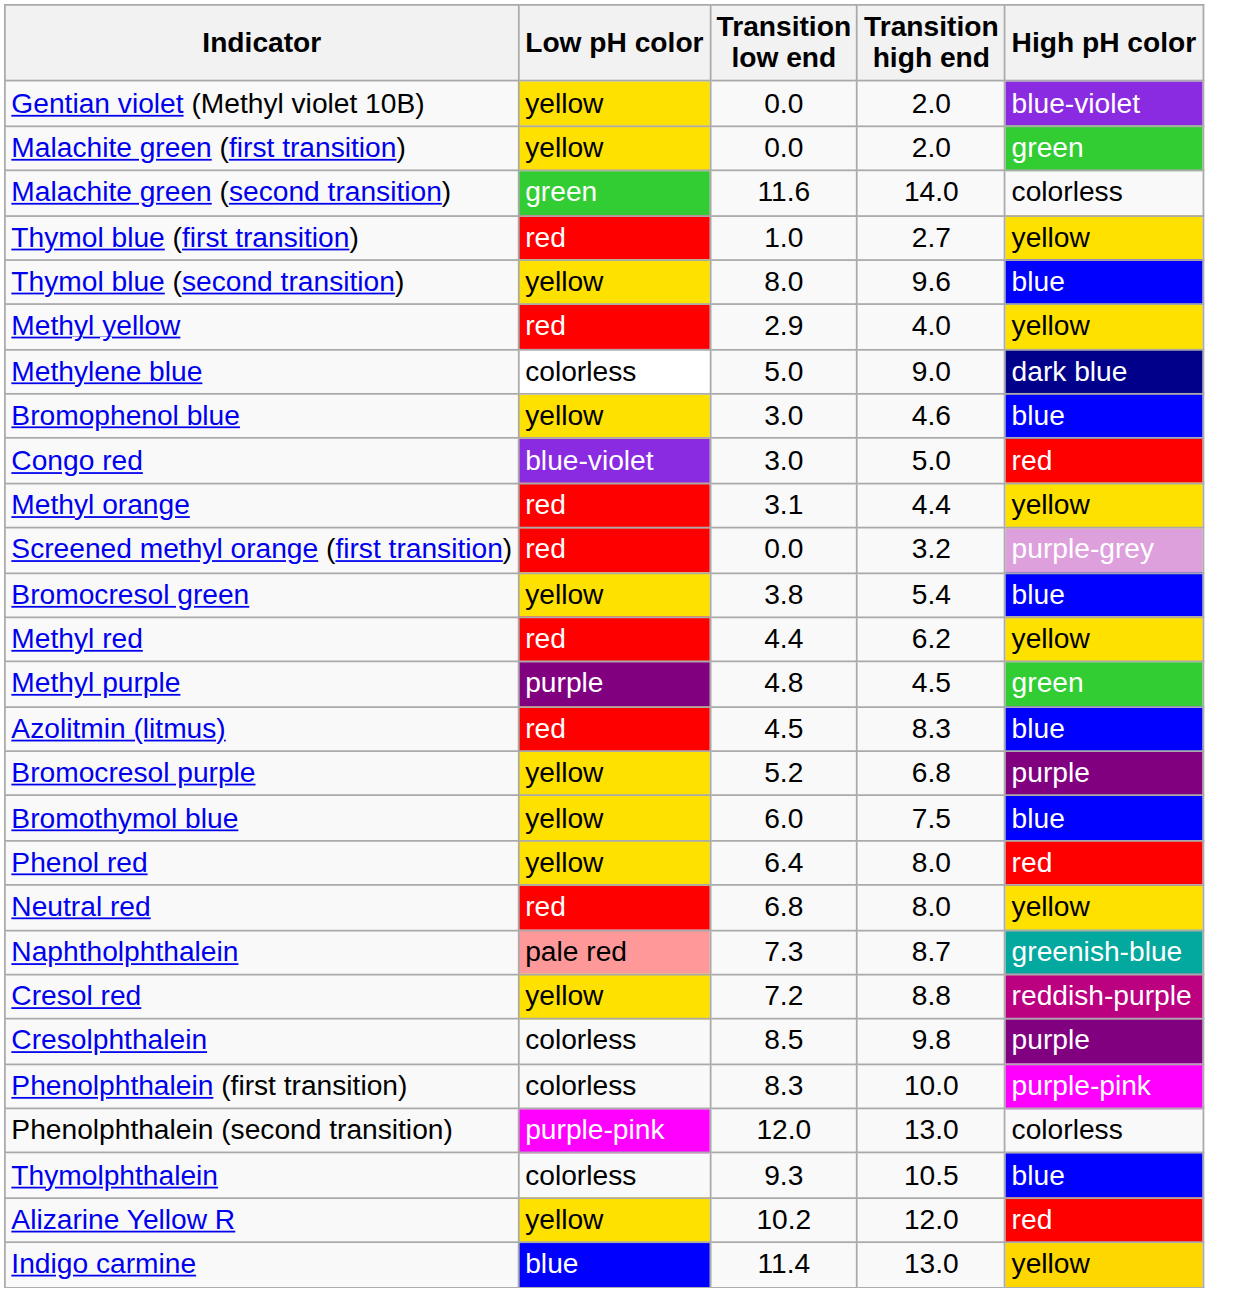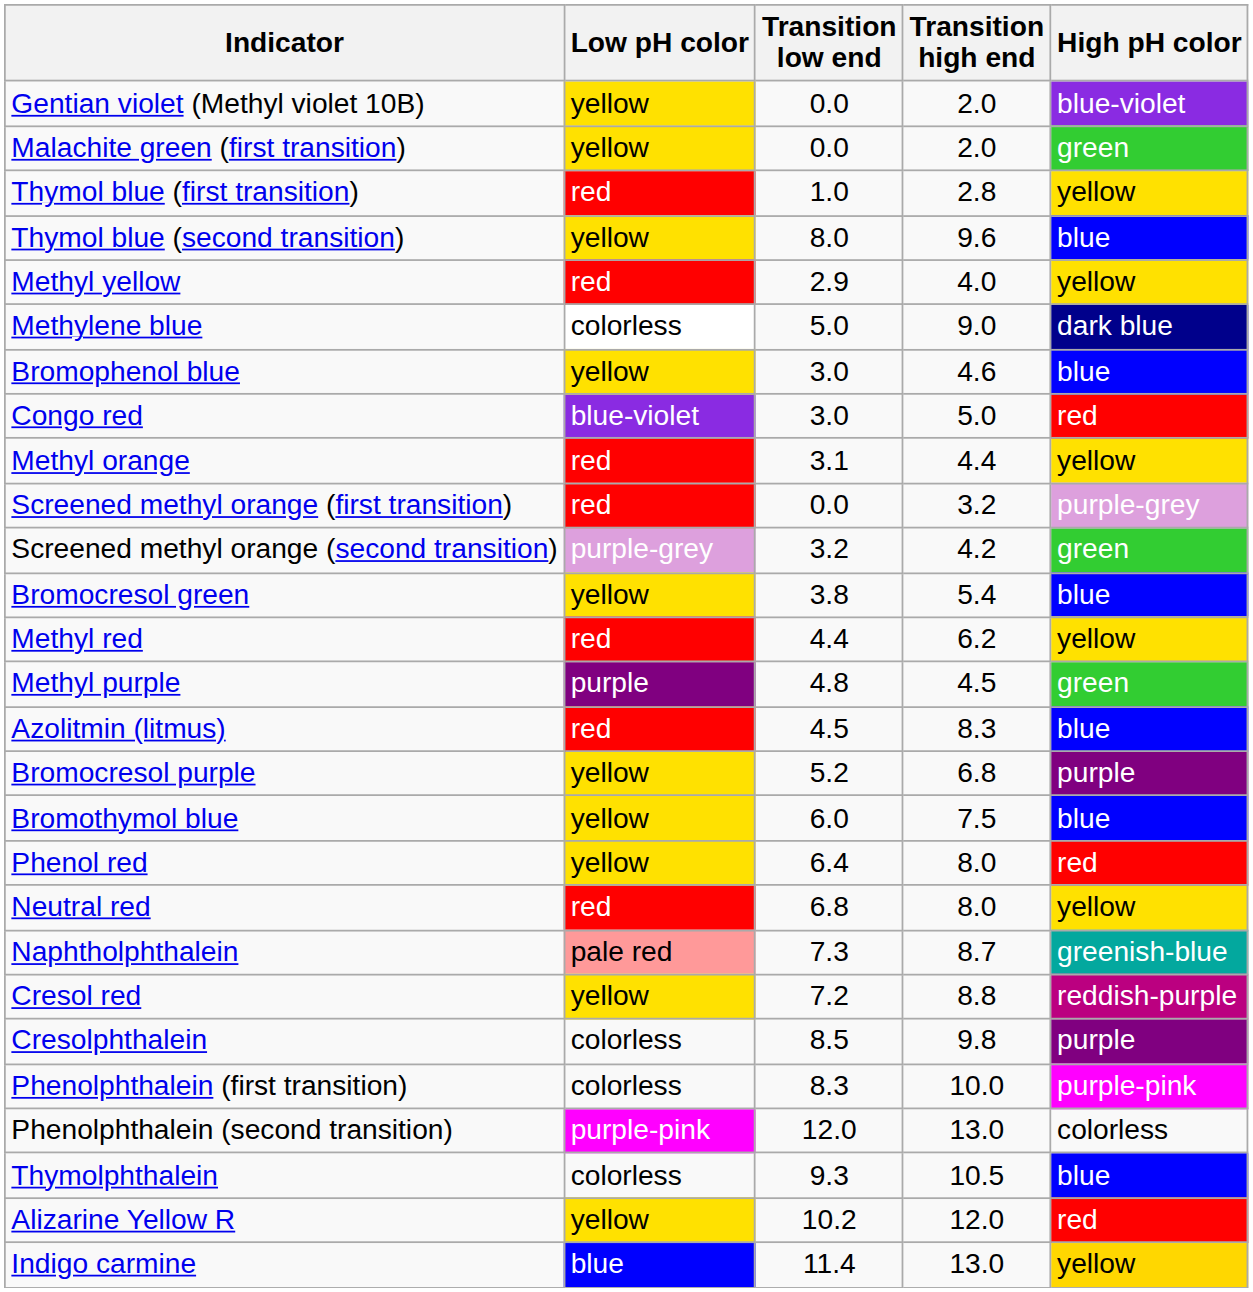 <table class="sortable wikitable">
 <tr>
 <th>Indicator</th>
 <th>Low pH color</th>
 <th>Transition<br>low end</th>
 <th>Transition<br>high end</th>
 <th>High pH color</th>
 </tr>
 <tr>
 <td><a href='#'>Gentian violet</a> (Methyl violet 10B)</td>
 <td style="background:#FFE100">yellow</td>
 <td align="center">0.0</td>
 <td align="center">2.0</td>
 <td style="background:#8A2BE2; color:white;">blue-violet</td>
 </tr>
 <tr>
 <td><a href='#'>Malachite green</a> (<a href='#'>first transition</a>)</td>
 <td style="background:#FFE100">yellow</td>
 <td align="center">0.0</td>
 <td align="center">2.0</td>
 <td style="background:limegreen; color:white;">green</td>
 </tr>
 <tr>
-<td><a href='#'>Malachite green</a> (<a href='#'>second transition</a>)</td>
-<td style="background:limegreen; color:white;">green</td>
-<td align="center">11.6</td>
-<td align="center">14.0</td>
-<td>colorless</td>
-</tr>
-<tr>
 <td><a href='#'>Thymol blue</a> (<a href='#'>first transition</a>)</td>
 <td style="background:red; color:white;">red</td>
 <td align="center">1.0</td>
-<td align="center">2.7</td>
+<td align="center">2.8</td>
 <td style="background:#FFE100">yellow</td>
 </tr>
 <tr>
 <td><a href='#'>Thymol blue</a> (<a href='#'>second transition</a>)</td>
 <td style="background:#FFE100">yellow</td>
 <td align="center">8.0</td>
 <td align="center">9.6</td>
 <td style="background:blue; color:white;">blue</td>
 </tr>
 <tr>
 <td><a href='#'>Methyl yellow</a></td>
 <td style="background:red; color:white;">red</td>
 <td align="center">2.9</td>
 <td align="center">4.0</td>
 <td style="background:#FFE100">yellow</td>
 </tr>
 <tr>
 <td><a href='#'>Methylene blue</a></td>
 <td style="background:#FFFFFF">colorless</td>
 <td align="center">5.0</td>
 <td align="center">9.0</td>
 <td style="background:#00008B; color:white">dark blue</td>
 </tr>
 <tr>
 <td><a href='#'>Bromophenol blue</a></td>
 <td style="background:#FFE100">yellow</td>
 <td align="center">3.0</td>
 <td align="center">4.6</td>
 <td style="background:blue; color:white">blue</td>
 </tr>
 <tr>
 <td><a href='#'>Congo red</a></td>
 <td style="background:#8A2BE2; color:white;">blue-violet</td>
 <td align="center">3.0</td>
 <td align="center">5.0</td>
 <td style="background:red; color:white;">red</td>
 </tr>
 <tr>
 <td><a href='#'>Methyl orange</a></td>
 <td style="background:red; color:white;">red</td>
 <td align="center">3.1</td>
 <td align="center">4.4</td>
 <td style="background:#FFE100">yellow</td>
 </tr>
 <tr>
 <td><a href='#'>Screened methyl orange</a> (<a href='#'>first transition</a>)</td>
 <td style="background:red; color:white;">red</td>
 <td align="center">0.0</td>
 <td align="center">3.2</td>
 <td style="background:plum; color:white;">purple-grey</td>
+</tr>
+<tr>
+<td>Screened methyl orange (<a href='#'>second transition</a>)</td>
+<td style="background:plum; color:white;">purple-grey</td>
+<td align="center">3.2</td>
+<td align="center">4.2</td>
+<td style="background:limegreen; color:white;">green</td>
 </tr>
 <tr>
 <td><a href='#'>Bromocresol green</a></td>
 <td style="background:#FFE100">yellow</td>
 <td align="center">3.8</td>
 <td align="center">5.4</td>
 <td style="background:blue; color:white;">blue</td>
 </tr>
 <tr>
 <td><a href='#'>Methyl red</a></td>
 <td style="background:red; color:white;">red</td>
 <td align="center">4.4</td>
 <td align="center">6.2</td>
 <td style="background:#FFE100">yellow</td>
 </tr>
 <tr>
 <td><a href='#'>Methyl purple</a></td>
 <td style="background:purple; color:white;">purple</td>
 <td align="center">4.8</td>
 <td align="center">4.5</td>
 <td style="background:limegreen; color:white;">green</td>
 </tr>
 <tr>
 <td><a href='#'>Azolitmin (litmus)</a></td>
 <td style="background:red; color:white;">red</td>
 <td align="center">4.5</td>
 <td align="center">8.3</td>
 <td style="background:blue; color:white;">blue</td>
 </tr>
 <tr>
 <td><a href='#'>Bromocresol purple</a></td>
 <td style="background:#FFE100">yellow</td>
 <td align="center">5.2</td>
 <td align="center">6.8</td>
 <td style="background:purple; color:white">purple</td>
 </tr>
 <tr>
 <td><a href='#'>Bromothymol blue</a></td>
 <td style="background:#FFE100">yellow</td>
 <td align="center">6.0</td>
 <td align="center">7.5</td>
 <td style="background:blue; color:white;">blue</td>
 </tr>
 <tr>
 <td><a href='#'>Phenol red</a></td>
 <td style="background:#FFE100">yellow</td>
 <td align="center">6.4</td>
 <td align="center">8.0</td>
 <td style="background:red; color:white;">red</td>
 </tr>
 <tr>
 <td><a href='#'>Neutral red</a></td>
 <td style="background:red; color:white;">red</td>
 <td align="center">6.8</td>
 <td align="center">8.0</td>
 <td style="background:#FFE100">yellow</td>
 </tr>
 <tr>
 <td><a href='#'>Naphtholphthalein</a></td>
 <td style="background:#FF9999">pale red</td>
 <td align="center">7.3</td>
 <td align="center">8.7</td>
 <td style="background:#03A89E; color:white;">greenish-blue</td>
 </tr>
 <tr>
 <td><a href='#'>Cresol red</a></td>
 <td style="background:#FFE100">yellow</td>
 <td align="center">7.2</td>
 <td align="center">8.8</td>
 <td style="background:#bb0080; color:white;">reddish-purple</td>
 </tr>
 <tr>
 <td><a href='#'>Cresolphthalein</a></td>
 <td>colorless</td>
 <td align="center">8.5</td>
 <td align="center">9.8</td>
 <td style="background:purple; color:white;">purple</td>
 </tr>
 <tr>
 <td><a href='#'>Phenolphthalein</a> (first transition)</td>
 <td>colorless</td>
 <td align="center">8.3</td>
 <td align="center">10.0</td>
 <td style="background:fuchsia; color:white;">purple-pink</td>
 </tr>
 <tr>
 <td>Phenolphthalein (second transition)</td>
 <td style="background:magenta; color:white;">purple-pink</td>
 <td align="center">12.0</td>
 <td align="center">13.0</td>
 <td>colorless</td>
 </tr>
 <tr>
 <td><a href='#'>Thymolphthalein</a></td>
 <td>colorless</td>
 <td align="center">9.3</td>
 <td align="center">10.5</td>
 <td style="background:blue; color:white;">blue</td>
 </tr>
 <tr>
 <td><a href='#'>Alizarine Yellow R</a></td>
 <td style="background:#FFE100">yellow</td>
 <td align="center">10.2</td>
 <td align="center">12.0</td>
 <td style="background:red; color:white;">red</td>
 </tr>
 <tr>
 <td><a href='#'>Indigo carmine</a></td>
 <td style="background:blue; color:white;">blue</td>
 <td align="center">11.4</td>
 <td align="center">13.0</td>
 <td style="background:gold">yellow</td>
 </tr>
 </table>
